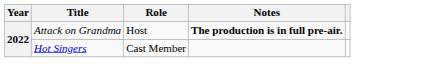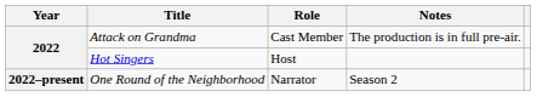 <table class="wikitable plainrowheaders">
 <tr>
 <th scope="col">Year</th>
 <th scope="col">Title</th>
 <th scope="col">Role</th>
 <th scope="col">Notes</th>
 <th scope="col" class="unsortable"></th>
 </tr>
 <tr>
 <th scope="row" rowspan=2>2022</th>
 <td><em>Attack on Grandma</em></td>
-<td>Host</td>
-<td><strong>The production is in full pre-air.</strong></td>
+<td>Cast Member</td>
+<td>The production is in full pre-air.</td>
 <td></td>
 </tr>
 <tr>
 <td><em><a href='#'>Hot Singers</a></em></td>
-<td>Cast Member</td>
+<td>Host</td>
 <td></td>
 <td></td>
 </tr>
+<tr>
+<th scope="row">2022–present</th>
+<td><em>One Round of the Neighborhood</em></td>
+<td>Narrator</td>
+<td>Season 2</td>
+<td></td>
+</tr>
 </table>
